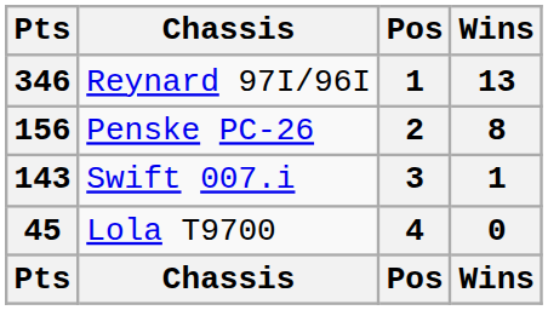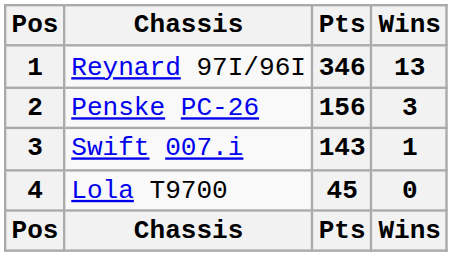 <table class="wikitable" style="font-size: 85%;; text-align:center;">
 <tr valign="top">
+<th valign="middle">Pos</th>
+<th valign="middle">Chassis</th>
 <th valign="middle">Pts</th>
-<th valign="middle">Chassis</th>
-<th valign="middle">Pos</th>
 <th valign="middle">Wins</th>
 </tr>
 <tr>
+<th>1</th>
+<td align="left"> <a href='#'>Reynard</a> 97I/96I</td>
 <th>346</th>
-<td align="left"> <a href='#'>Reynard</a> 97I/96I</td>
-<th>1</th>
 <th>13</th>
 </tr>
 <tr>
+<th>2</th>
+<td align="left"> <a href='#'>Penske</a> <a href='#'>PC-26</a></td>
 <th>156</th>
-<td align="left"> <a href='#'>Penske</a> <a href='#'>PC-26</a></td>
-<th>2</th>
-<th>8</th>
+<th>3</th>
 </tr>
 <tr>
+<th>3</th>
+<td align="left"> <a href='#'>Swift</a> <a href='#'>007.i</a></td>
 <th>143</th>
-<td align="left"> <a href='#'>Swift</a> <a href='#'>007.i</a></td>
-<th>3</th>
 <th>1</th>
 </tr>
 <tr>
+<th>4</th>
+<td align="left"> <a href='#'>Lola</a> T9700</td>
 <th>45</th>
-<td align="left"> <a href='#'>Lola</a> T9700</td>
-<th>4</th>
 <th>0</th>
 </tr>
 <tr>
+<th valign="middle">Pos</th>
+<th valign="middle">Chassis</th>
 <th valign="middle">Pts</th>
-<th valign="middle">Chassis</th>
-<th valign="middle">Pos</th>
 <th valign="middle">Wins</th>
 </tr>
 </table>
